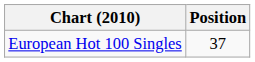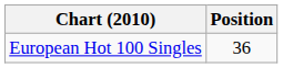 <table class="wikitable">
 <tr>
 <th>Chart (2010)</th>
 <th>Position</th>
 </tr>
 <tr>
 <td><a href='#'>European Hot 100 Singles</a></td>
-<td align="center">37</td>
+<td align="center">36</td>
 </tr>
 </table>
